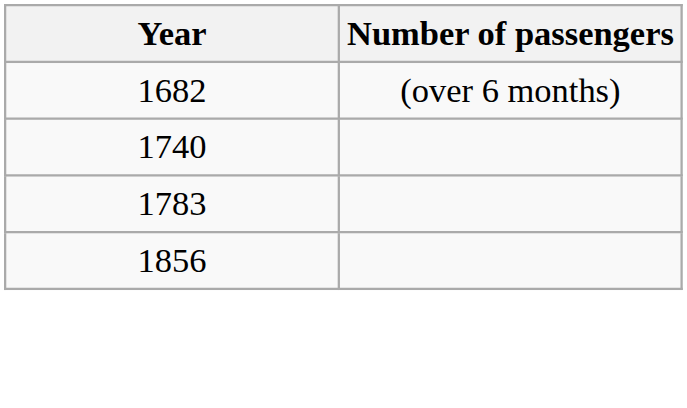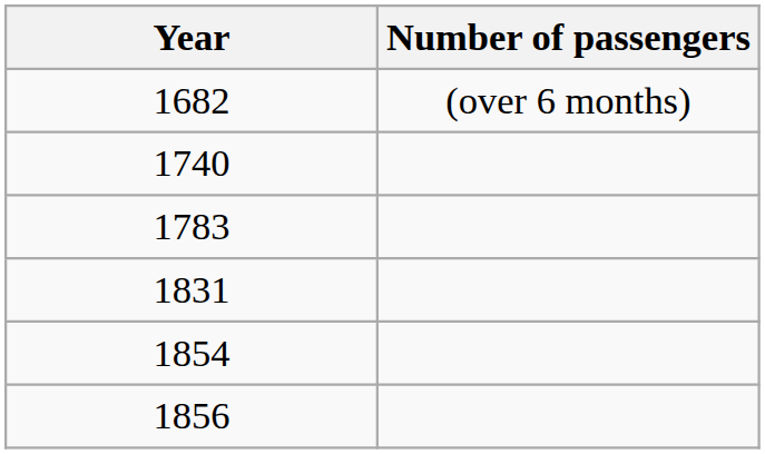 <table class="wikitable" style="text-align:center; font-size:95%;">
 <tr>
 <th width="140px">Year</th>
 <th>Number of passengers</th>
 </tr>
 <tr>
 <td align="center">1682</td>
 <td> (over 6 months)</td>
 </tr>
 <tr>
 <td align="center">1740</td>
 <td></td>
 </tr>
 <tr>
 <td align="center">1783</td>
 <td></td>
 </tr>
 <tr>
+<td align="center">1831</td>
+<td></td>
+</tr>
+<tr>
+<td align="center">1854</td>
+<td></td>
+</tr>
+<tr>
 <td align="center">1856</td>
 <td></td>
 </tr>
 </table>
